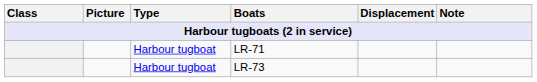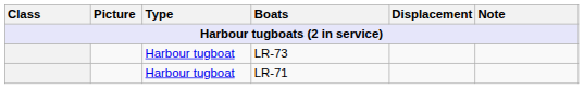 <table class="wikitable">
 <tr>
 <th style="text-align:left; width:15%;">Class</th>
 <th style="text-align:left; width:9%;">Picture</th>
 <th style="text-align:left; width:19%;">Type</th>
 <th style="text-align:left; width:24%;">Boats</th>
 <th style="text-align:left; width:15%;">Displacement</th>
 <th style="text-align:left; width:20%;">Note</th>
 </tr>
 <tr>
 <th colspan="6" style="background: lavender;">Harbour tugboats (2 in service)</th>
 </tr>
 <tr>
 <th></th>
 <td></td>
 <td><a href='#'>Harbour tugboat</a></td>
-<td>LR-71</td>
+<td>LR-73</td>
 <td></td>
 <td></td>
 </tr>
 <tr>
 <th></th>
 <td></td>
 <td><a href='#'>Harbour tugboat</a></td>
-<td>LR-73</td>
+<td>LR-71</td>
 <td></td>
 <td></td>
 </tr>
 </table>
